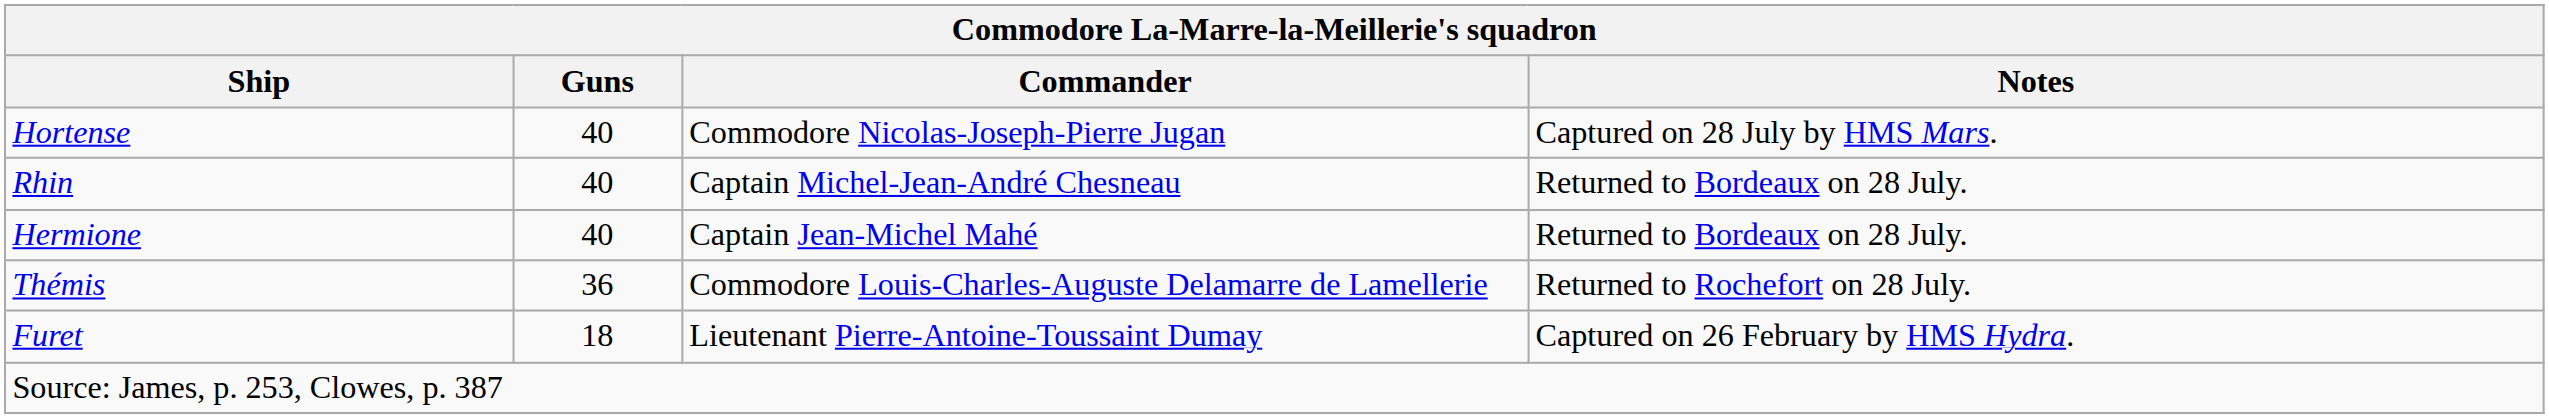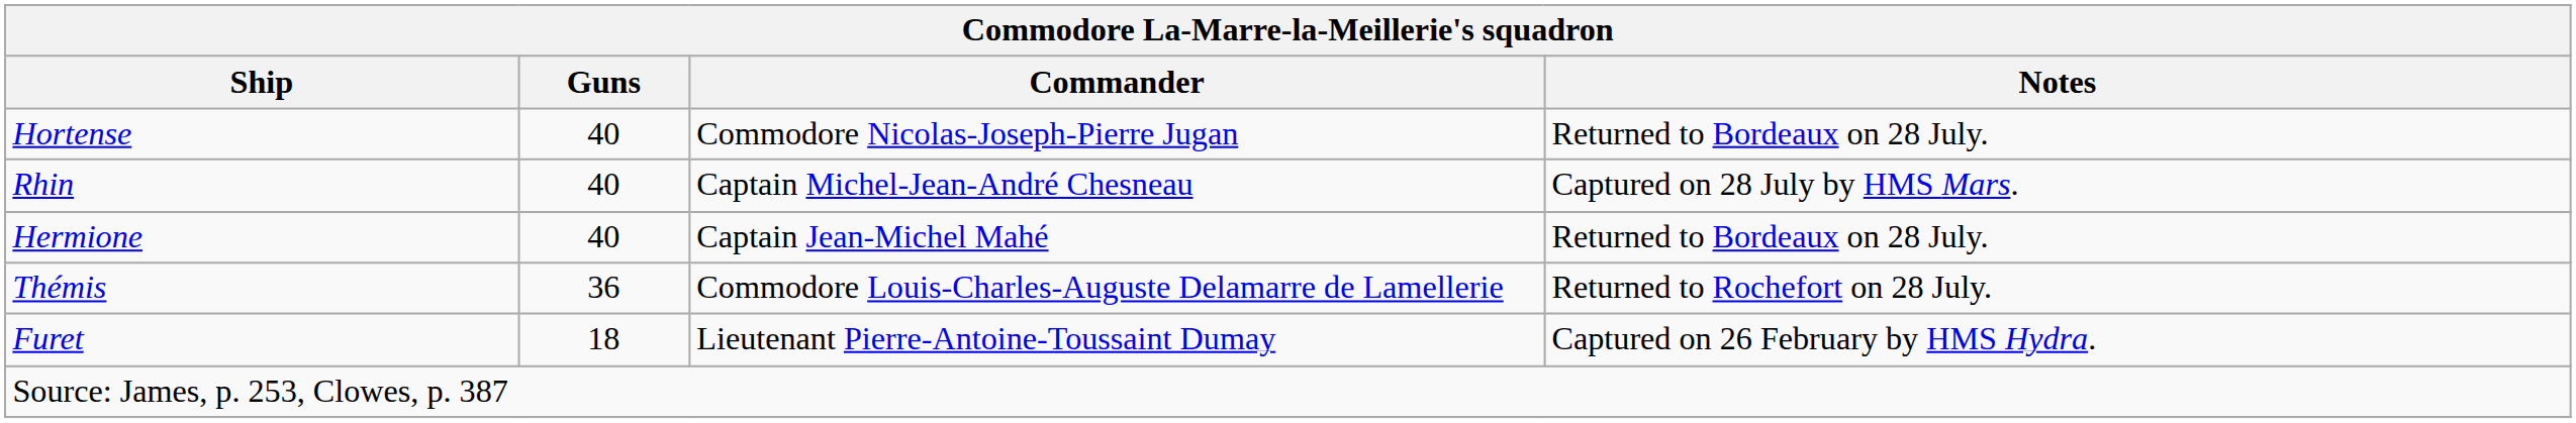 <table class="wikitable" width=100%>
 <tr valign="top">
 <th colspan="11" bgcolor="white">Commodore La-Marre-la-Meillerie's squadron</th>
 </tr>
 <tr valign="top"|- valign="top">
 <th width=15%; align= center>Ship</th>
 <th width=5%; align= center>Guns</th>
 <th width=25%; align= center>Commander</th>
 <th width=30%; align= center>Notes</th>
 </tr>
 <tr valign="top">
 <td align= left><a href='#'><em>Hortense</em></a></td>
 <td align= center>40</td>
 <td align= left>Commodore <a href='#'>Nicolas-Joseph-Pierre Jugan</a></td>
-<td align= left>Captured on 28 July by <a href='#'>HMS <em>Mars</em></a>.</td>
+<td align= left>Returned to <a href='#'>Bordeaux</a> on 28 July.</td>
 </tr>
 <tr valign="top">
 <td align= left><a href='#'><em>Rhin</em></a></td>
 <td align= center>40</td>
 <td align= left>Captain <a href='#'>Michel-Jean-André Chesneau</a></td>
-<td align= left>Returned to <a href='#'>Bordeaux</a> on 28 July.</td>
+<td align= left>Captured on 28 July by <a href='#'>HMS <em>Mars</em></a>.</td>
 </tr>
 <tr valign="top">
 <td align= left><a href='#'><em>Hermione</em></a></td>
 <td align= center>40</td>
 <td align= left>Captain <a href='#'>Jean-Michel Mahé</a></td>
 <td align= left>Returned to <a href='#'>Bordeaux</a> on 28 July.</td>
 </tr>
 <tr valign="top">
 <td align= left><a href='#'><em>Thémis</em></a></td>
 <td align= center>36</td>
 <td align= left>Commodore <a href='#'>Louis-Charles-Auguste Delamarre de Lamellerie</a></td>
 <td align= left>Returned to <a href='#'>Rochefort</a> on 28 July.</td>
 </tr>
 <tr valign="top">
 <td align= left><a href='#'><em>Furet</em></a></td>
 <td align= center>18</td>
 <td align= left>Lieutenant <a href='#'>Pierre-Antoine-Toussaint Dumay</a></td>
 <td align= left>Captured on 26 February by <a href='#'>HMS <em>Hydra</em></a>.</td>
 </tr>
 <tr valign="top">
 <td colspan="9" align="left">Source: James, p. 253, Clowes, p. 387</td>
 </tr>
 <tr>
 </tr>
 </table>
